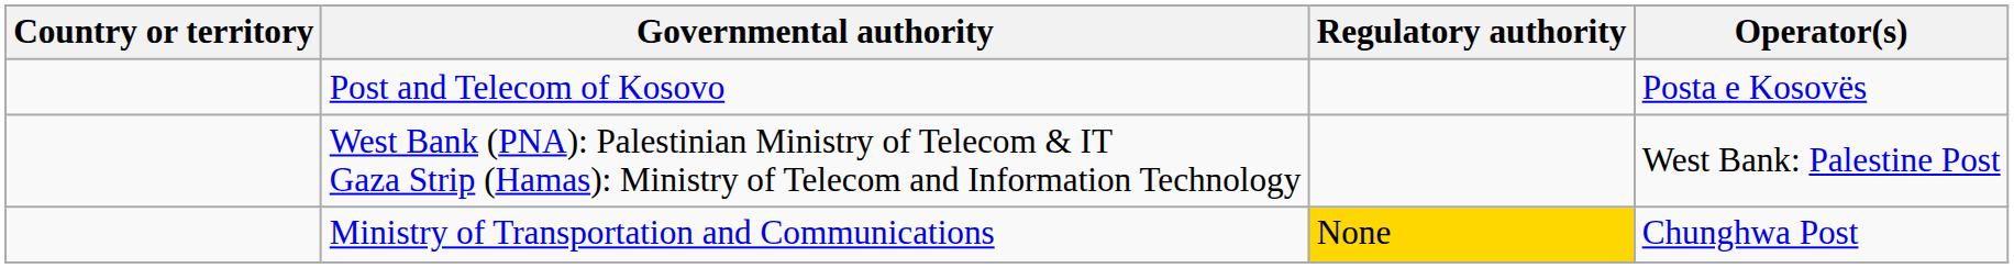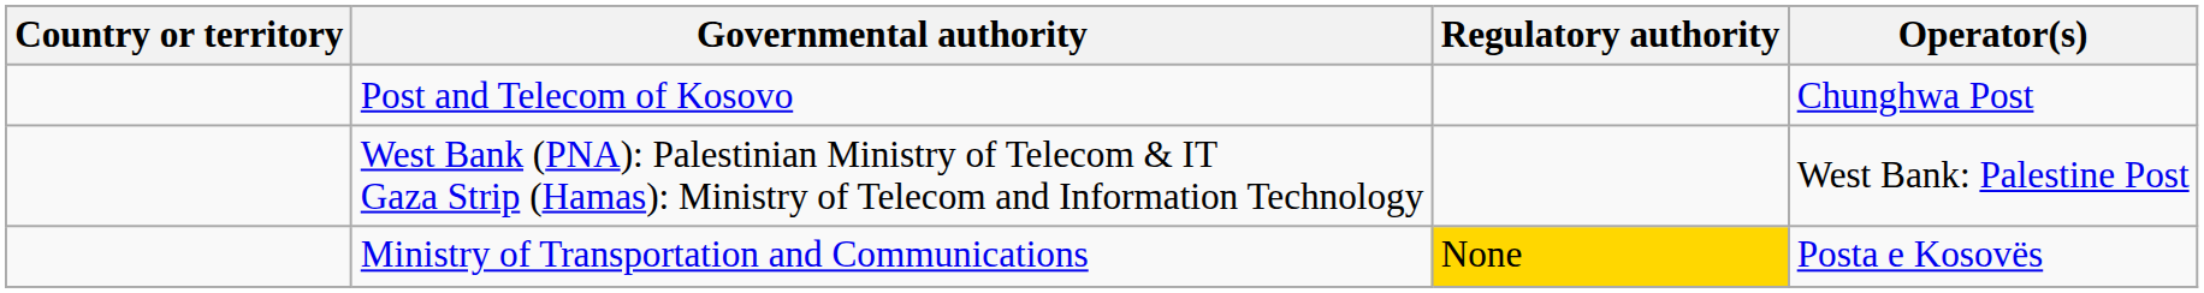 <table class="wikitable">
 <tr>
 <th>Country or territory</th>
 <th>Governmental authority</th>
 <th>Regulatory authority</th>
 <th>Operator(s)</th>
 </tr>
 <tr>
 <td></td>
 <td><a href='#'>Post and Telecom of Kosovo</a></td>
 <td></td>
-<td><a href='#'>Posta e Kosovës</a></td>
+<td><a href='#'>Chunghwa Post</a></td>
 </tr>
 <tr>
 <td></td>
 <td><a href='#'>West Bank</a> (<a href='#'>PNA</a>): Palestinian Ministry of Telecom & IT <br> <a href='#'>Gaza Strip</a> (<a href='#'>Hamas</a>): Ministry of Telecom and Information Technology</td>
 <td></td>
 <td>West Bank: <a href='#'>Palestine Post</a></td>
 </tr>
 <tr>
 <td></td>
 <td><a href='#'>Ministry of Transportation and Communications</a></td>
 <td style="background: gold;">None</td>
-<td><a href='#'>Chunghwa Post</a></td>
+<td><a href='#'>Posta e Kosovës</a></td>
 </tr>
 </table>
